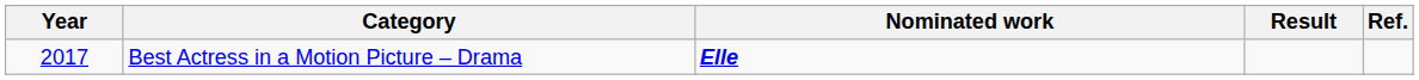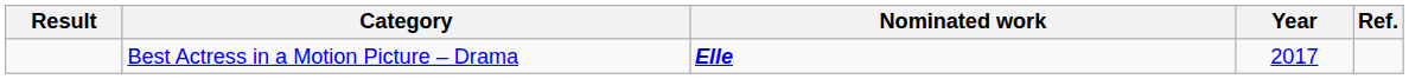 <table class=wikitable>
 <tr>
-<th scope="col" style="width:5em;">Year</th>
+<th scope="col" style="width:5em;">Result</th>
 <th scope="col" style="width:26em;">Category</th>
 <th scope="col" style="width:25em;">Nominated work</th>
-<th scope="col" style="width:5em;">Result</th>
+<th scope="col" style="width:5em;">Year</th>
 <th>Ref.</th>
 </tr>
 <tr>
-<td style="text-align:center;"><a href='#'>2017</a></td>
+<td></td>
 <td><a href='#'>Best Actress in a Motion Picture – Drama</a></td>
 <td><strong><em><a href='#'>Elle</a></em></strong></td>
-<td></td>
+<td style="text-align:center;"><a href='#'>2017</a></td>
 <td style="text-align:center;"></td>
 </tr>
 </table>
